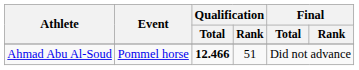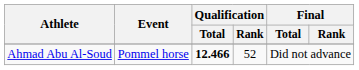 <table class="wikitable" style="font-size:90%">
 <tr>
 <th rowspan=2>Athlete</th>
 <th rowspan=2>Event</th>
 <th colspan="2">Qualification</th>
 <th colspan="2">Final</th>
 </tr>
 <tr style="font-size:95%">
 <th>Total</th>
 <th>Rank</th>
 <th>Total</th>
 <th>Rank</th>
 </tr>
 <tr style="font-size:95%">
 </tr>
 <tr align=center>
 <td align=left><a href='#'>Ahmad Abu Al-Soud</a></td>
 <td align=left><a href='#'>Pommel horse</a></td>
 <td><strong>12.466</strong></td>
-<td>51</td>
+<td>52</td>
 <td colspan=2>Did not advance</td>
 </tr>
 </table>
